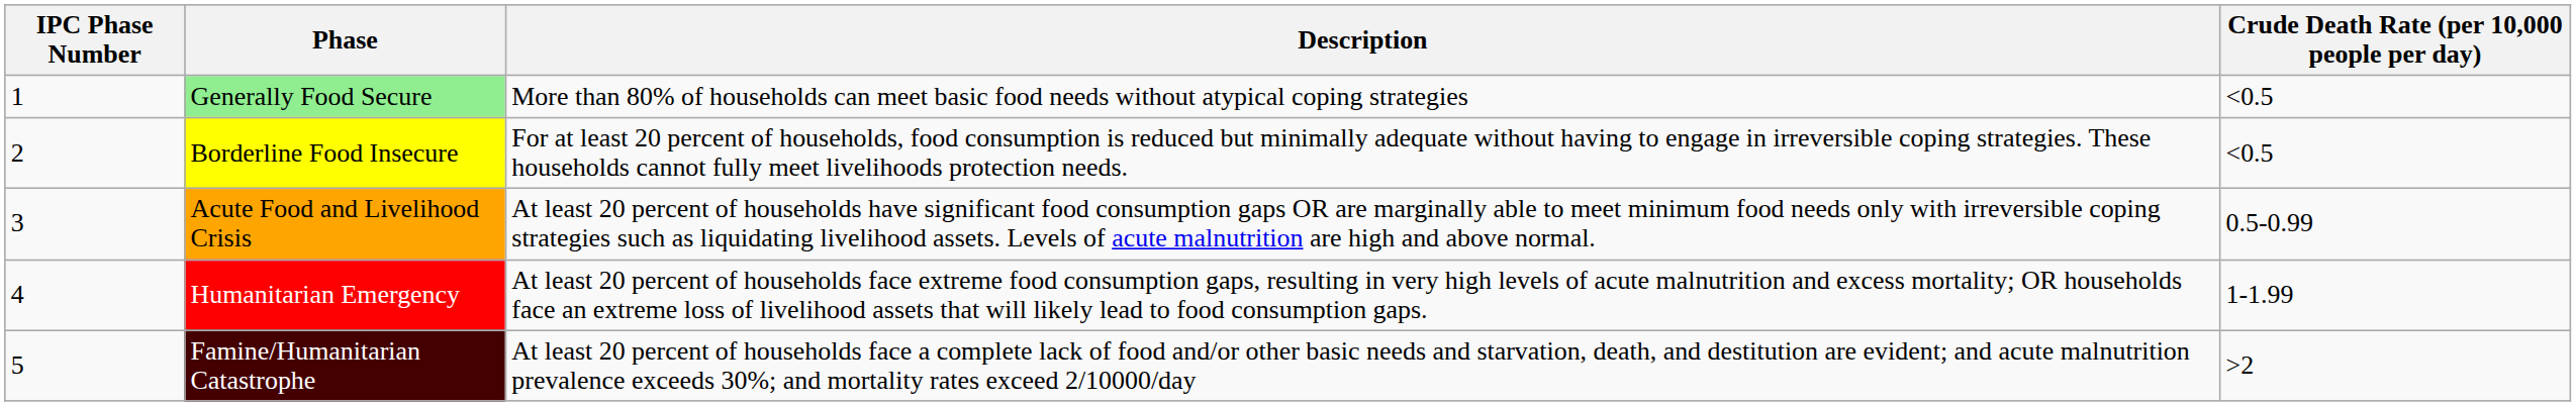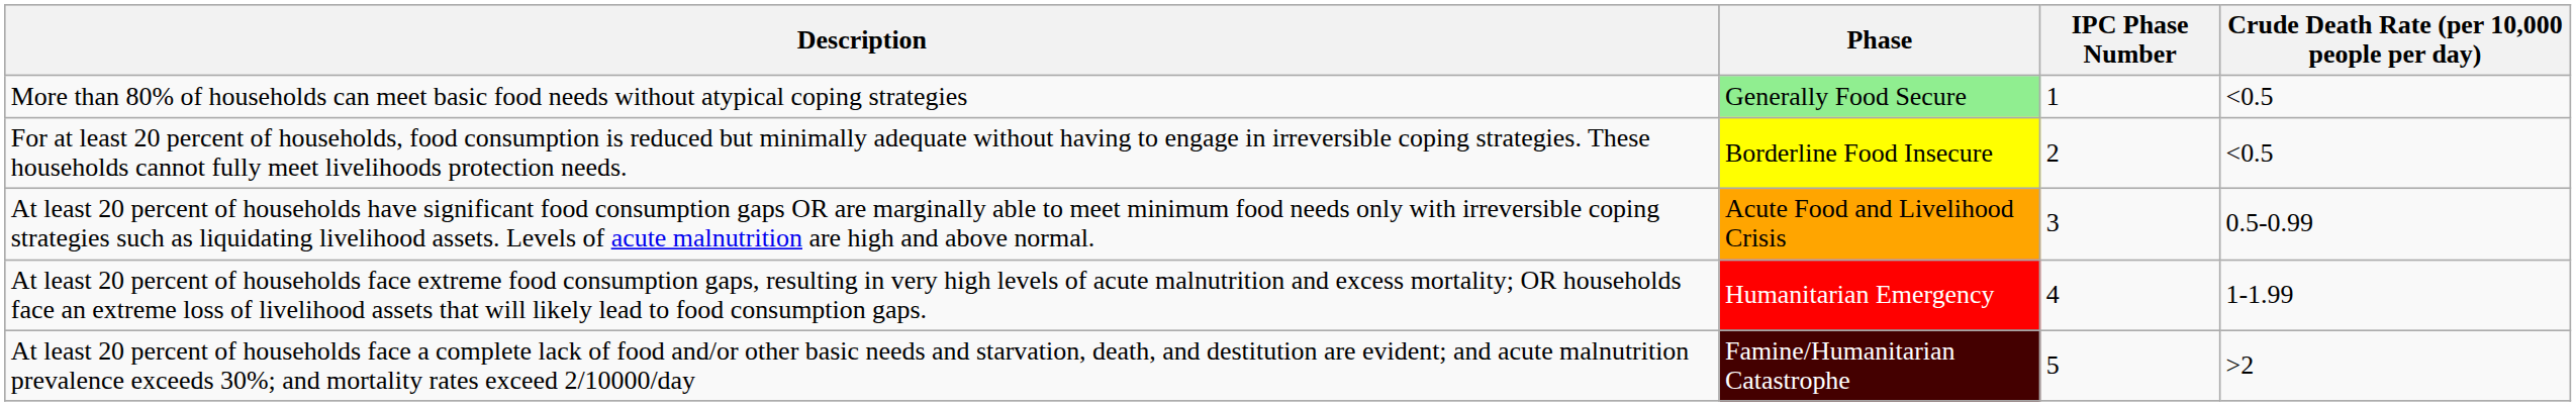 <table class="wikitable">
 <tr>
+<th>Description</th>
+<th>Phase</th>
 <th><strong>IPC Phase Number</strong></th>
-<th>Phase</th>
-<th>Description</th>
 <th>Crude Death Rate (per 10,000 people per day)</th>
 </tr>
 <tr>
+<td>More than 80% of households can meet basic food needs without atypical coping strategies</td>
+<td style="background:lightgreen;text-align:left;color:black">Generally Food Secure</td>
 <td>1</td>
-<td style="background:lightgreen;text-align:left;color:black">Generally Food Secure</td>
-<td>More than 80% of households can meet basic food needs without atypical coping strategies</td>
 <td><0.5</td>
 </tr>
 <tr>
+<td>For at least 20 percent of households, food consumption is reduced but minimally adequate without having to engage in irreversible coping strategies. These households cannot fully meet livelihoods protection needs.</td>
+<td style="background:yellow;text-align:left;color:black">Borderline Food Insecure</td>
 <td>2</td>
-<td style="background:yellow;text-align:left;color:black">Borderline Food Insecure</td>
-<td>For at least 20 percent of households, food consumption is reduced but minimally adequate without having to engage in irreversible coping strategies. These households cannot fully meet livelihoods protection needs.</td>
 <td><0.5</td>
 </tr>
 <tr>
+<td>At least 20 percent of households have significant food consumption gaps OR are marginally able to meet minimum food needs only with irreversible coping strategies such as liquidating livelihood assets. Levels of <a href='#'>acute malnutrition</a> are high and above normal.</td>
+<td style="background:orange;text-align:left;color:black">Acute Food and Livelihood Crisis</td>
 <td>3</td>
-<td style="background:orange;text-align:left;color:black">Acute Food and Livelihood Crisis</td>
-<td>At least 20 percent of households have significant food consumption gaps OR are marginally able to meet minimum food needs only with irreversible coping strategies such as liquidating livelihood assets. Levels of <a href='#'>acute malnutrition</a> are high and above normal.</td>
 <td>0.5-0.99</td>
 </tr>
 <tr>
+<td>At least 20 percent of households face extreme food consumption gaps, resulting in very high levels of acute malnutrition and excess mortality; OR households face an extreme loss of livelihood assets that will likely lead to food consumption gaps.</td>
+<td style="background:red;text-align:left;color:white">Humanitarian Emergency</td>
 <td>4</td>
-<td style="background:red;text-align:left;color:white">Humanitarian Emergency</td>
-<td>At least 20 percent of households face extreme food consumption gaps, resulting in very high levels of acute malnutrition and excess mortality; OR households face an extreme loss of livelihood assets that will likely lead to food consumption gaps.</td>
 <td>1-1.99</td>
 </tr>
 <tr>
+<td>At least 20 percent of households face a complete lack of food and/or other basic needs and starvation, death, and destitution are evident; and acute malnutrition prevalence exceeds 30%; and mortality rates exceed 2/10000/day</td>
+<td style="background:#400;text-align:left;color:white">Famine/Humanitarian Catastrophe</td>
 <td>5</td>
-<td style="background:#400;text-align:left;color:white">Famine/Humanitarian Catastrophe</td>
-<td>At least 20 percent of households face a complete lack of food and/or other basic needs and starvation, death, and destitution are evident; and acute malnutrition prevalence exceeds 30%; and mortality rates exceed 2/10000/day</td>
 <td>>2</td>
 </tr>
 </table>
